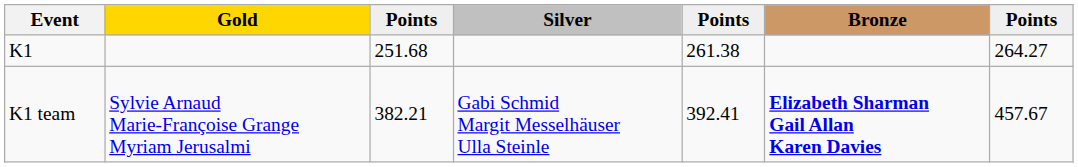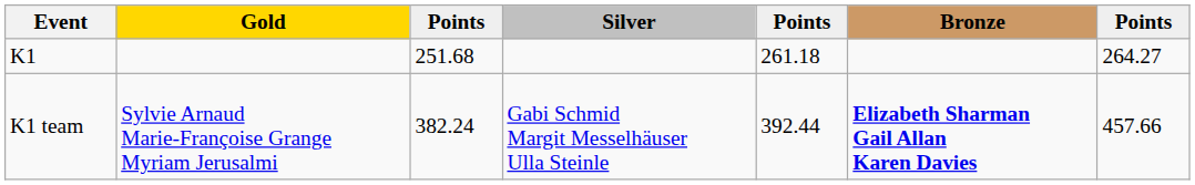 <table class="wikitable" width=100%>
 <tr>
 <th>Event</th>
 <td align=center bgcolor="gold"><strong>Gold</strong></td>
 <td align=center bgcolor="EFEFEF"><strong>Points</strong></td>
 <td align=center bgcolor="silver"><strong>Silver</strong></td>
 <td align=center bgcolor="EFEFEF"><strong>Points</strong></td>
 <td align=center bgcolor="CC9966"><strong>Bronze</strong></td>
 <td align=center bgcolor="EFEFEF"><strong>Points</strong></td>
 </tr>
 <tr>
 <td>K1</td>
 <td></td>
 <td>251.68</td>
 <td></td>
-<td>261.38</td>
+<td>261.18</td>
 <td></td>
 <td>264.27</td>
 </tr>
 <tr>
 <td>K1 team</td>
 <td><br><a href='#'>Sylvie Arnaud</a><br><a href='#'>Marie-Françoise Grange</a><br><a href='#'>Myriam Jerusalmi</a></td>
-<td>382.21</td>
+<td>382.24</td>
 <td><br><a href='#'>Gabi Schmid</a><br><a href='#'>Margit Messelhäuser</a><br><a href='#'>Ulla Steinle</a></td>
-<td>392.41</td>
+<td>392.44</td>
 <td><strong><br><a href='#'>Elizabeth Sharman</a><br><a href='#'>Gail Allan</a><br><a href='#'>Karen Davies</a></strong></td>
-<td>457.67</td>
+<td>457.66</td>
 </tr>
 </table>
